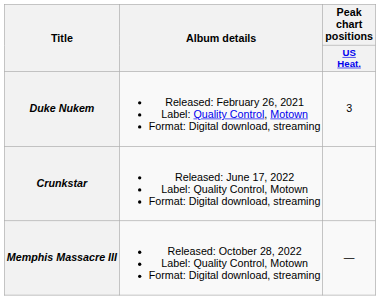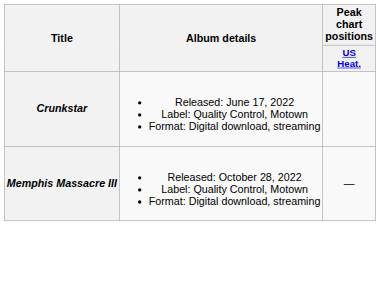 <table class="wikitable plainrowheaders" style="text-align:center;">
 <tr>
 <th rowspan="2">Title</th>
 <th rowspan="2">Album details</th>
 <th>Peak chart positions</th>
 </tr>
 <tr>
 <th scope="col" style="width:3em;font-size:90%;"><a href='#'>US<br>Heat.</a><br></th>
-</tr>
-<tr>
-<th scope="row"><em>Duke Nukem</em></th>
-<td><br><ul><li>Released: February 26, 2021</li><li>Label: <a href='#'>Quality Control</a>, <a href='#'>Motown</a></li><li>Format: Digital download, streaming</li></ul></td>
-<td>3</td>
 </tr>
 <tr>
 <th scope="row"><em>Crunkstar</em></th>
 <td><br><ul><li>Released: June 17, 2022</li><li>Label: Quality Control, Motown</li><li>Format: Digital download, streaming</li></ul></td>
 </tr>
 <tr>
 <th scope="row"><em>Memphis Massacre III</em></th>
 <td><br><ul><li>Released: October 28, 2022</li><li>Label: Quality Control, Motown</li><li>Format: Digital download, streaming</li></ul></td>
 <td>—</td>
 </tr>
 </table>
